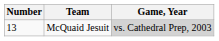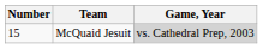 <table class="wikitable">
 <tr>
 <th>Number</th>
 <th>Team</th>
 <th>Game, Year</th>
 </tr>
 <tr>
-<td>13</td>
+<td>15</td>
 <td>McQuaid Jesuit</td>
 <td style="background: lightgrey;">vs. Cathedral Prep, 2003</td>
 </tr>
 </table>
